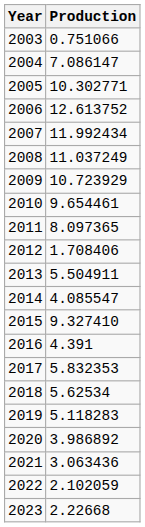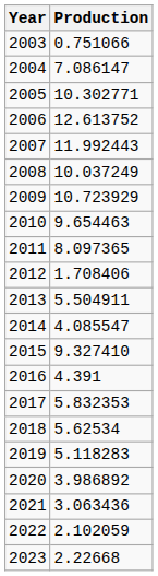 <table class="wikitable">
 <tr>
 <th>Year</th>
 <th>Production</th>
 </tr>
 <tr>
 <td>2003</td>
 <td>0.751066</td>
 </tr>
 <tr>
 <td>2004</td>
 <td>7.086147</td>
 </tr>
 <tr>
 <td>2005</td>
 <td>10.302771</td>
 </tr>
 <tr>
 <td>2006</td>
 <td>12.613752</td>
 </tr>
 <tr>
 <td>2007</td>
-<td>11.992434</td>
+<td>11.992443</td>
 </tr>
 <tr>
 <td>2008</td>
-<td>11.037249</td>
+<td>10.037249</td>
 </tr>
 <tr>
 <td>2009</td>
 <td>10.723929</td>
 </tr>
 <tr>
 <td>2010</td>
-<td>9.654461</td>
+<td>9.654463</td>
 </tr>
 <tr>
 <td>2011</td>
 <td>8.097365</td>
 </tr>
 <tr>
 <td>2012</td>
 <td>1.708406</td>
 </tr>
 <tr>
 <td>2013</td>
 <td>5.504911</td>
 </tr>
 <tr>
 <td>2014</td>
 <td>4.085547</td>
 </tr>
 <tr>
 <td>2015</td>
 <td>9.327410</td>
 </tr>
 <tr>
 <td>2016</td>
 <td>4.391</td>
 </tr>
 <tr>
 <td>2017</td>
 <td>5.832353</td>
 </tr>
 <tr>
 <td>2018</td>
 <td>5.62534</td>
 </tr>
 <tr>
 <td>2019</td>
 <td>5.118283</td>
 </tr>
 <tr>
 <td>2020</td>
 <td>3.986892</td>
 </tr>
 <tr>
 <td>2021</td>
 <td>3.063436</td>
 </tr>
 <tr>
 <td>2022</td>
 <td>2.102059</td>
 </tr>
 <tr>
 <td>2023</td>
 <td>2.22668</td>
 </tr>
 </table>
